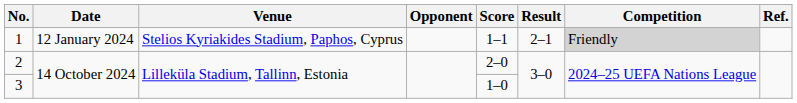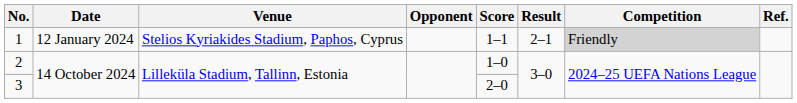 <table class="wikitable sortable">
 <tr>
 <th scope="col">No.</th>
 <th scope="col">Date</th>
 <th scope="col">Venue</th>
 <th scope="col">Opponent</th>
 <th scope="col">Score</th>
 <th scope="col">Result</th>
 <th scope="col">Competition</th>
 <th>Ref.</th>
 </tr>
 <tr>
 <td align="center">1</td>
 <td>12 January 2024</td>
 <td><a href='#'>Stelios Kyriakides Stadium</a>, <a href='#'>Paphos</a>, Cyprus</td>
 <td></td>
 <td align="center">1–1</td>
 <td align="center">2–1</td>
 <td style="background: lightgrey;">Friendly</td>
 <td></td>
 </tr>
 <tr>
 <td align="center">2</td>
 <td rowspan=2>14 October 2024</td>
 <td rowspan=2><a href='#'>Lilleküla Stadium</a>, <a href='#'>Tallinn</a>, Estonia</td>
 <td rowspan=2></td>
-<td align="center">2–0</td>
+<td align="center">1–0</td>
 <td rowspan=2 align="center">3–0</td>
 <td rowspan=2><a href='#'>2024–25 UEFA Nations League</a></td>
 <td rowspan=2></td>
 </tr>
 <tr>
 <td align="center">3</td>
-<td align="center">1–0</td>
+<td align="center">2–0</td>
 </tr>
 </table>
